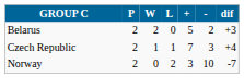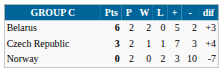 <table align=center cellpadding="3" cellspacing="0" style="background: #f9f9f9; border: 1px #aaa solid; border-collapse: collapse; font-size: 95%;" width=330>
 <tr bgcolor=#006699 style="color:white;">
 <th width=34%>GROUP C</th>
+<th width=5%>Pts</th>
 <th width=5%>P</th>
 <th width=5%>W</th>
 <th width=5%>L</th>
 <th width=5%>+</th>
 <th width=5%>-</th>
 <th width=5%>dif</th>
 </tr>
 <tr align=right>
 <td align=left> Belarus</td>
+<td><strong>6</strong></td>
 <td>2</td>
 <td>2</td>
 <td>0</td>
 <td>5</td>
 <td>2</td>
 <td>+3</td>
 </tr>
 <tr align=right>
 <td align=left> Czech Republic</td>
+<td><strong>3</strong></td>
 <td>2</td>
 <td>1</td>
 <td>1</td>
 <td>7</td>
 <td>3</td>
 <td>+4</td>
 </tr>
 <tr align=right>
 <td align=left> Norway</td>
+<td><strong>0</strong></td>
 <td>2</td>
 <td>0</td>
 <td>2</td>
 <td>3</td>
 <td>10</td>
 <td>-7</td>
 </tr>
 </table>
